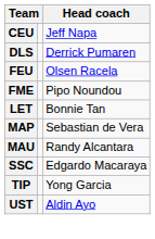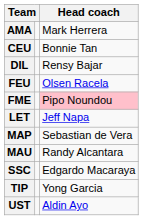 <table class="wikitable plainrowheaders">
 <tr>
 <th colspan="2">Team</th>
 <th>Head coach</th>
 </tr>
 <tr>
+<th scope="row" style="text-align:center;">AMA</th>
+<td></td>
+<td>Mark Herrera</td>
+</tr>
+<tr>
 <th scope="row" style="text-align:center;">CEU</th>
 <td></td>
-<td><a href='#'>Jeff Napa</a></td>
+<td>Bonnie Tan</td>
 </tr>
 <tr>
-<th scope="row" style="text-align:center;">DLS</th>
+<th scope="row" style="text-align:center;">DIL</th>
 <td></td>
-<td><a href='#'>Derrick Pumaren</a></td>
+<td>Rensy Bajar</td>
 </tr>
 <tr>
 <th scope="row" style="text-align:center;">FEU</th>
 <td></td>
 <td><a href='#'>Olsen Racela</a></td>
 </tr>
 <tr>
 <th scope="row" style="text-align:center;">FME</th>
 <td></td>
-<td>Pipo Noundou</td>
+<td style="background: pink;">Pipo Noundou</td>
 </tr>
 <tr>
 <th scope="row" style="text-align:center;">LET</th>
 <td></td>
-<td>Bonnie Tan</td>
+<td><a href='#'>Jeff Napa</a></td>
 </tr>
 <tr>
 <th scope="row" style="text-align:center;">MAP</th>
 <td></td>
 <td>Sebastian de Vera</td>
 </tr>
 <tr>
 <th scope="row" style="text-align:center;">MAU</th>
 <td></td>
 <td>Randy Alcantara</td>
 </tr>
 <tr>
 <th scope="row" style="text-align:center;">SSC</th>
 <td></td>
 <td>Edgardo Macaraya</td>
 </tr>
 <tr>
 <th scope="row" style="text-align:center;">TIP</th>
 <td></td>
 <td>Yong Garcia</td>
 </tr>
 <tr>
 <th scope="row" style="text-align:center;">UST</th>
 <td></td>
 <td><a href='#'>Aldin Ayo</a></td>
 </tr>
 </table>
